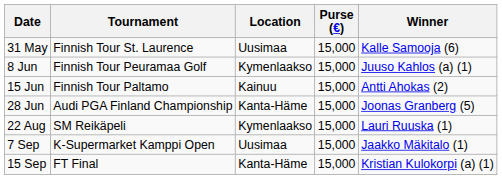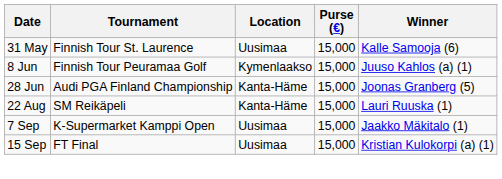 <table class="wikitable" style="font-size:95%;">
 <tr>
 <th>Date</th>
 <th>Tournament</th>
 <th>Location</th>
 <th>Purse<br>(<a href='#'>€</a>)</th>
 <th>Winner</th>
 </tr>
 <tr>
 <td>31 May</td>
 <td>Finnish Tour St. Laurence</td>
 <td>Uusimaa</td>
 <td align=right>15,000</td>
 <td> <a href='#'>Kalle Samooja</a> (6)</td>
 </tr>
 <tr>
 <td>8 Jun</td>
 <td>Finnish Tour Peuramaa Golf</td>
 <td>Kymenlaakso</td>
 <td align=right>15,000</td>
 <td> <a href='#'>Juuso Kahlos</a> (a) (1)</td>
 </tr>
 <tr>
-<td>15 Jun</td>
-<td>Finnish Tour Paltamo</td>
-<td>Kainuu</td>
-<td align=right>15,000</td>
-<td> <a href='#'>Antti Ahokas</a> (2)</td>
-</tr>
-<tr>
 <td>28 Jun</td>
 <td>Audi PGA Finland Championship</td>
 <td>Kanta-Häme</td>
 <td align=right>15,000</td>
 <td> <a href='#'>Joonas Granberg</a> (5)</td>
 </tr>
 <tr>
 <td>22 Aug</td>
 <td>SM Reikäpeli</td>
-<td>Kymenlaakso</td>
+<td>Kanta-Häme</td>
 <td align=right>15,000</td>
 <td> <a href='#'>Lauri Ruuska</a> (1)</td>
 </tr>
 <tr>
 <td>7 Sep</td>
 <td>K-Supermarket Kamppi Open</td>
 <td>Uusimaa</td>
 <td align=right>15,000</td>
 <td> <a href='#'>Jaakko Mäkitalo</a> (1)</td>
 </tr>
 <tr>
 <td>15 Sep</td>
 <td>FT Final</td>
-<td>Kanta-Häme</td>
+<td>Uusimaa</td>
 <td align=right>15,000</td>
 <td> <a href='#'>Kristian Kulokorpi</a> (a) (1)</td>
 </tr>
 </table>
